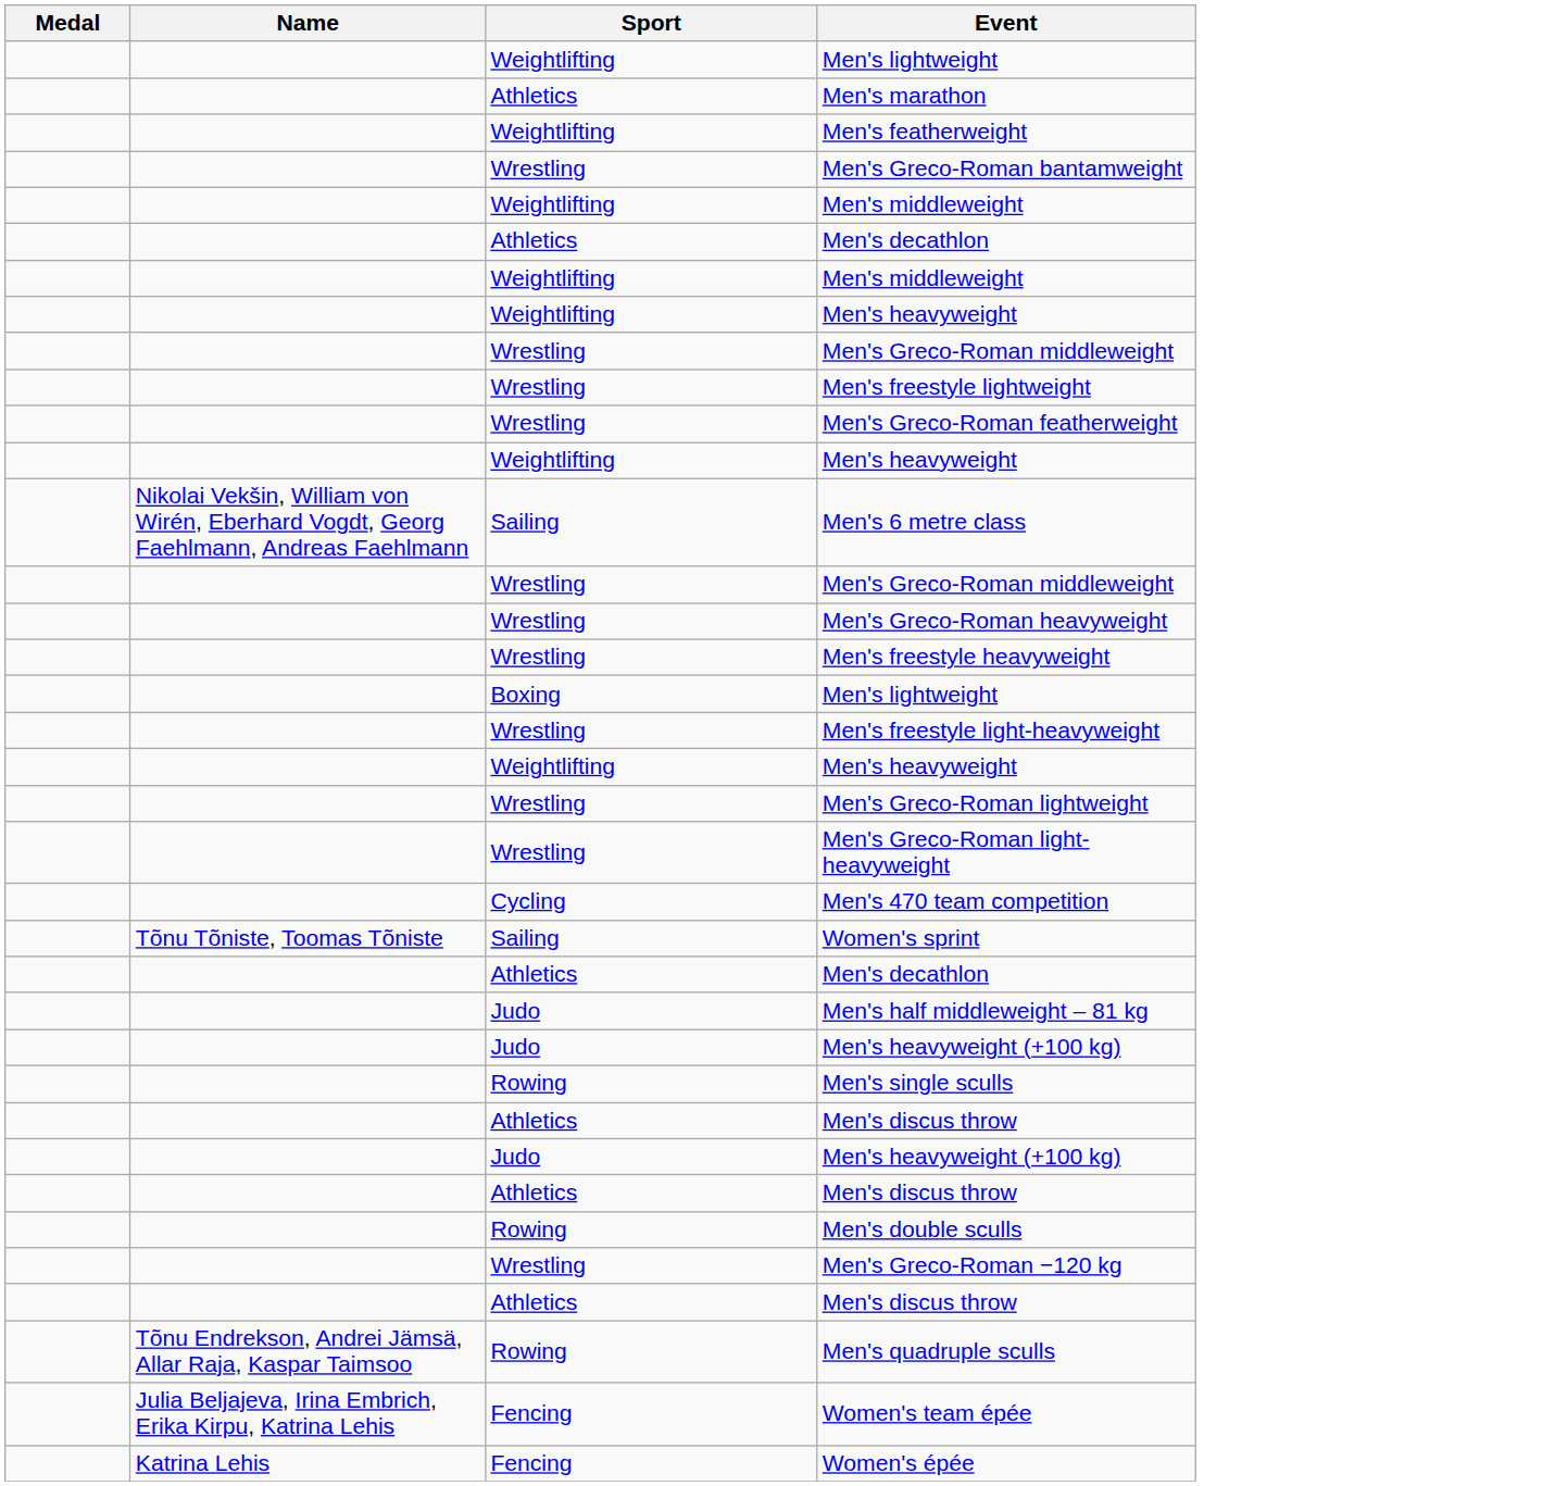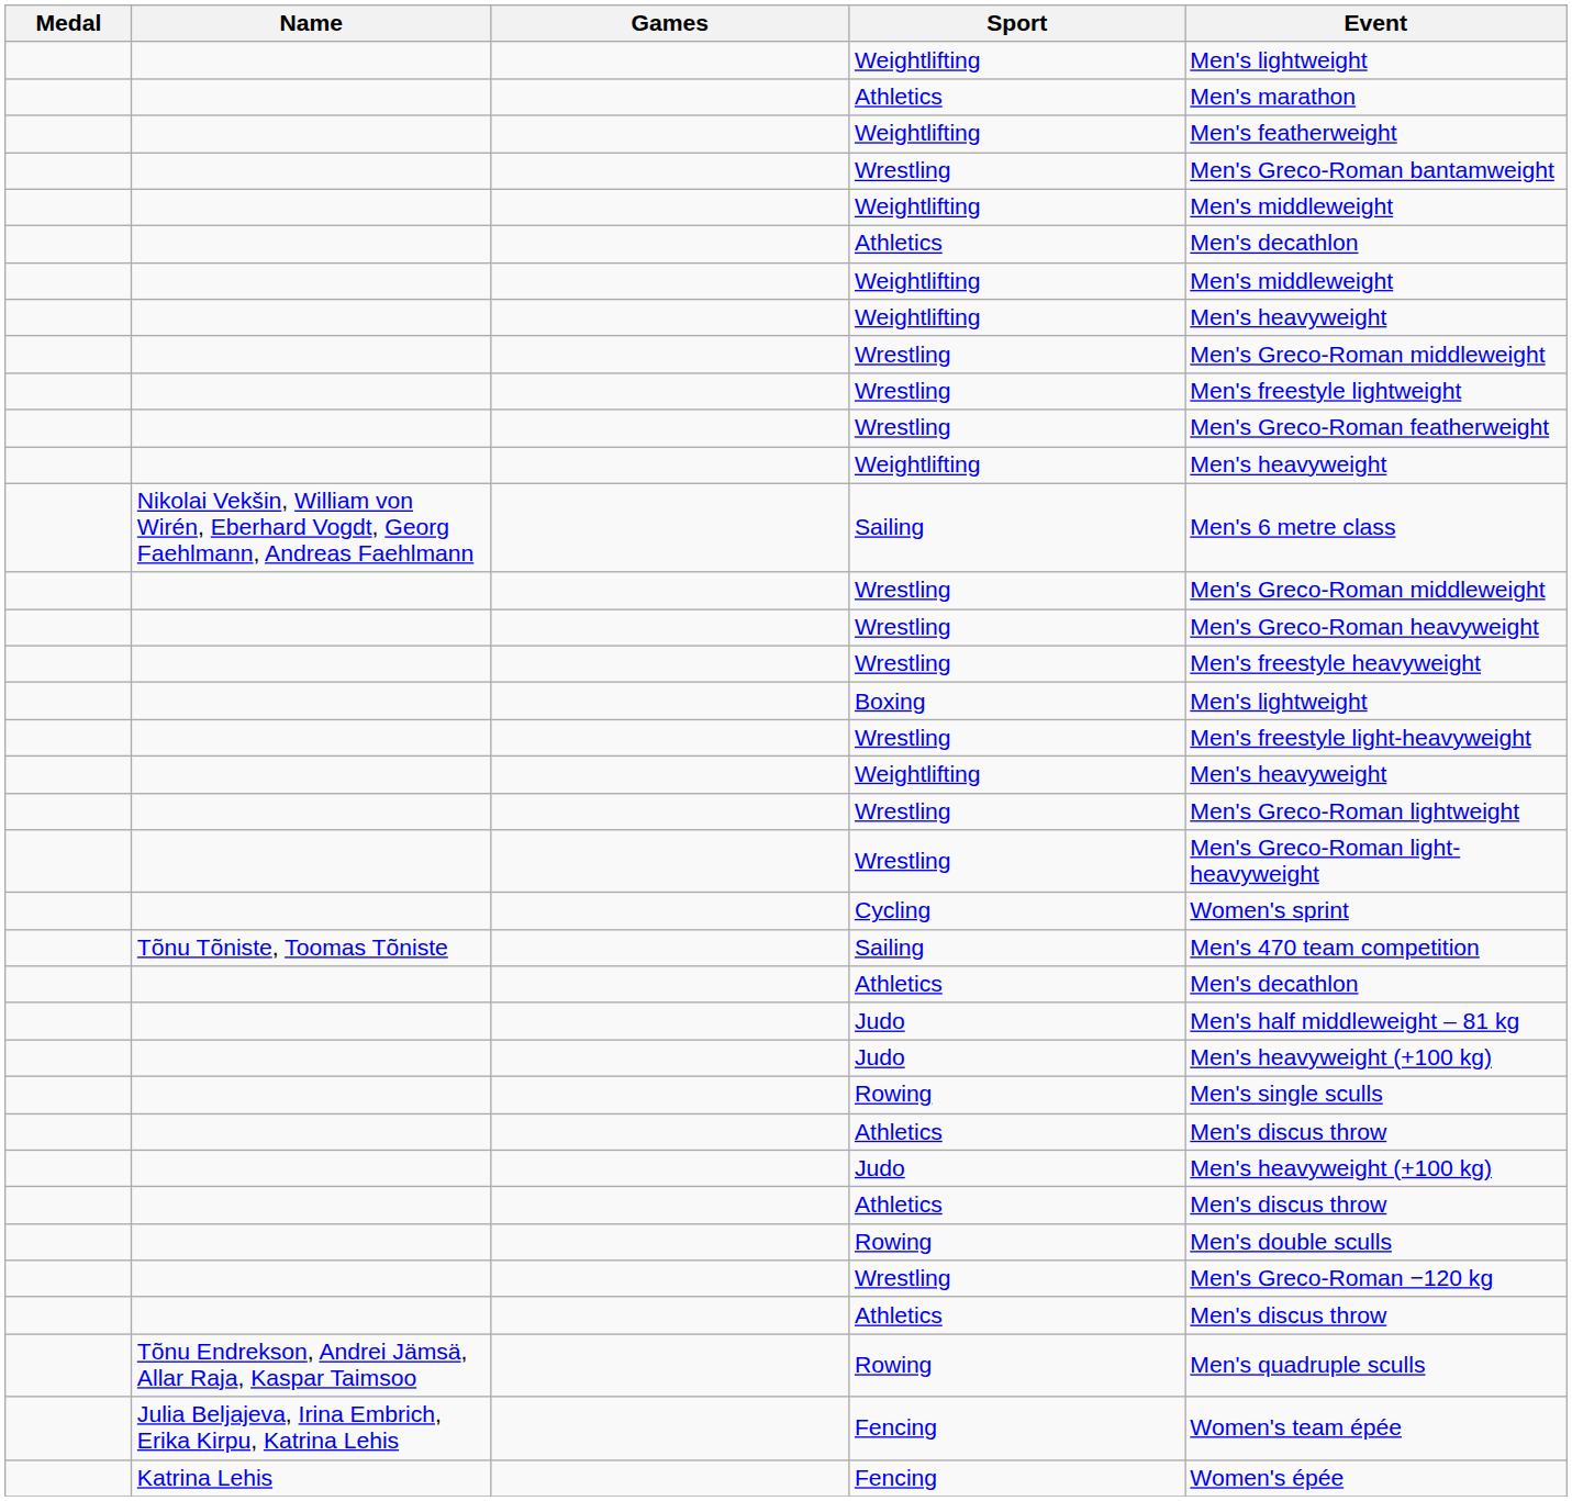 <table class="wikitable sortable">
 <tr>
 <th style="width:5em">Medal</th>
 <th style="width:15em">Name</th>
+<th style="width:15em">Games</th>
 <th style="width:14em">Sport</th>
 <th style="width:16em">Event</th>
 </tr>
 <tr>
+<td></td>
 <td></td>
 <td></td>
 <td> <a href='#'>Weightlifting</a></td>
 <td><a href='#'>Men's lightweight</a></td>
 </tr>
 <tr>
 <td></td>
 <td></td>
+<td></td>
 <td> <a href='#'>Athletics</a></td>
 <td><a href='#'>Men's marathon</a></td>
 </tr>
 <tr>
+<td></td>
 <td></td>
 <td></td>
 <td> <a href='#'>Weightlifting</a></td>
 <td><a href='#'>Men's featherweight</a></td>
 </tr>
 <tr>
 <td></td>
 <td></td>
+<td></td>
 <td> <a href='#'>Wrestling</a></td>
 <td><a href='#'>Men's Greco-Roman bantamweight</a></td>
 </tr>
 <tr>
+<td></td>
 <td></td>
 <td></td>
 <td> <a href='#'>Weightlifting</a></td>
 <td><a href='#'>Men's middleweight</a></td>
 </tr>
 <tr>
 <td></td>
 <td></td>
+<td></td>
 <td> <a href='#'>Athletics</a></td>
 <td><a href='#'>Men's decathlon</a></td>
 </tr>
 <tr>
+<td></td>
 <td></td>
 <td></td>
 <td> <a href='#'>Weightlifting</a></td>
 <td><a href='#'>Men's middleweight</a></td>
 </tr>
 <tr>
 <td></td>
 <td></td>
+<td></td>
 <td> <a href='#'>Weightlifting</a></td>
 <td><a href='#'>Men's heavyweight</a></td>
 </tr>
 <tr>
+<td></td>
 <td></td>
 <td></td>
 <td> <a href='#'>Wrestling</a></td>
 <td><a href='#'>Men's Greco-Roman middleweight</a></td>
 </tr>
 <tr>
 <td></td>
 <td></td>
+<td></td>
 <td> <a href='#'>Wrestling</a></td>
 <td><a href='#'>Men's freestyle lightweight</a></td>
 </tr>
 <tr>
+<td></td>
 <td></td>
 <td></td>
 <td> <a href='#'>Wrestling</a></td>
 <td><a href='#'>Men's Greco-Roman featherweight</a></td>
 </tr>
 <tr>
 <td></td>
 <td></td>
+<td></td>
 <td> <a href='#'>Weightlifting</a></td>
 <td><a href='#'>Men's heavyweight</a></td>
 </tr>
 <tr>
 <td></td>
 <td><a href='#'>Nikolai Vekšin</a>, <a href='#'>William von Wirén</a>, <a href='#'>Eberhard Vogdt</a>, <a href='#'>Georg Faehlmann</a>, <a href='#'>Andreas Faehlmann</a></td>
+<td></td>
 <td> <a href='#'>Sailing</a></td>
 <td><a href='#'>Men's 6 metre class</a></td>
 </tr>
 <tr>
+<td></td>
 <td></td>
 <td></td>
 <td> <a href='#'>Wrestling</a></td>
 <td><a href='#'>Men's Greco-Roman middleweight</a></td>
 </tr>
 <tr>
 <td></td>
 <td></td>
+<td></td>
 <td> <a href='#'>Wrestling</a></td>
 <td><a href='#'>Men's Greco-Roman heavyweight</a></td>
 </tr>
 <tr>
+<td></td>
 <td></td>
 <td></td>
 <td> <a href='#'>Wrestling</a></td>
 <td><a href='#'>Men's freestyle heavyweight</a></td>
 </tr>
 <tr>
 <td></td>
 <td></td>
+<td></td>
 <td> <a href='#'>Boxing</a></td>
 <td><a href='#'>Men's lightweight</a></td>
 </tr>
 <tr>
+<td></td>
 <td></td>
 <td></td>
 <td> <a href='#'>Wrestling</a></td>
 <td><a href='#'>Men's freestyle light-heavyweight</a></td>
 </tr>
 <tr>
 <td></td>
 <td></td>
+<td></td>
 <td>  <a href='#'>Weightlifting</a></td>
 <td><a href='#'>Men's heavyweight</a></td>
 </tr>
 <tr>
+<td></td>
 <td></td>
 <td></td>
 <td> <a href='#'>Wrestling</a></td>
 <td><a href='#'>Men's Greco-Roman lightweight</a></td>
 </tr>
 <tr>
 <td></td>
 <td></td>
+<td></td>
 <td> <a href='#'>Wrestling</a></td>
 <td><a href='#'>Men's Greco-Roman light-heavyweight</a></td>
 </tr>
 <tr>
 <td></td>
 <td></td>
+<td></td>
 <td> <a href='#'>Cycling</a></td>
+<td><a href='#'>Women's sprint</a></td>
+</tr>
+<tr>
+<td></td>
+<td><a href='#'>Tõnu Tõniste</a>, <a href='#'>Toomas Tõniste</a></td>
+<td></td>
+<td> <a href='#'>Sailing</a></td>
 <td><a href='#'>Men's 470 team competition</a></td>
 </tr>
 <tr>
 <td></td>
-<td><a href='#'>Tõnu Tõniste</a>, <a href='#'>Toomas Tõniste</a></td>
-<td> <a href='#'>Sailing</a></td>
-<td><a href='#'>Women's sprint</a></td>
-</tr>
-<tr>
 <td></td>
 <td></td>
 <td> <a href='#'>Athletics</a></td>
 <td><a href='#'>Men's decathlon</a></td>
 </tr>
 <tr>
 <td></td>
 <td></td>
+<td></td>
 <td> <a href='#'>Judo</a></td>
 <td><a href='#'>Men's half middleweight – 81 kg</a></td>
 </tr>
 <tr>
+<td></td>
 <td></td>
 <td></td>
 <td> <a href='#'>Judo</a></td>
 <td><a href='#'>Men's heavyweight (+100 kg)</a></td>
 </tr>
 <tr>
 <td></td>
 <td></td>
+<td></td>
 <td> <a href='#'>Rowing</a></td>
 <td><a href='#'>Men's single sculls</a></td>
 </tr>
 <tr>
+<td></td>
 <td></td>
 <td></td>
 <td> <a href='#'>Athletics</a></td>
 <td><a href='#'>Men's discus throw</a></td>
 </tr>
 <tr>
 <td></td>
 <td></td>
+<td></td>
 <td> <a href='#'>Judo</a></td>
 <td><a href='#'>Men's heavyweight (+100 kg)</a></td>
 </tr>
 <tr>
+<td></td>
 <td></td>
 <td></td>
 <td> <a href='#'>Athletics</a></td>
 <td><a href='#'>Men's discus throw</a></td>
 </tr>
 <tr>
 <td></td>
 <td><br></td>
+<td></td>
 <td> <a href='#'>Rowing</a></td>
 <td><a href='#'>Men's double sculls</a></td>
 </tr>
 <tr>
+<td></td>
 <td></td>
 <td></td>
 <td> <a href='#'>Wrestling</a></td>
 <td><a href='#'>Men's Greco-Roman −120 kg</a></td>
 </tr>
 <tr>
 <td></td>
 <td></td>
+<td></td>
 <td> <a href='#'>Athletics</a></td>
 <td><a href='#'>Men's discus throw</a></td>
 </tr>
 <tr>
 <td></td>
 <td><a href='#'>Tõnu Endrekson</a>, <a href='#'>Andrei Jämsä</a>, <a href='#'>Allar Raja</a>, <a href='#'>Kaspar Taimsoo</a></td>
+<td></td>
 <td> <a href='#'>Rowing</a></td>
 <td><a href='#'>Men's quadruple sculls</a></td>
 </tr>
 <tr>
 <td></td>
 <td><a href='#'>Julia Beljajeva</a>, <a href='#'>Irina Embrich</a>, <a href='#'>Erika Kirpu</a>, <a href='#'>Katrina Lehis</a></td>
+<td></td>
 <td> <a href='#'>Fencing</a></td>
 <td><a href='#'>Women's team épée</a></td>
 </tr>
 <tr>
 <td></td>
 <td><a href='#'>Katrina Lehis</a></td>
+<td></td>
 <td> <a href='#'>Fencing</a></td>
 <td><a href='#'>Women's épée</a></td>
 </tr>
 </table>
